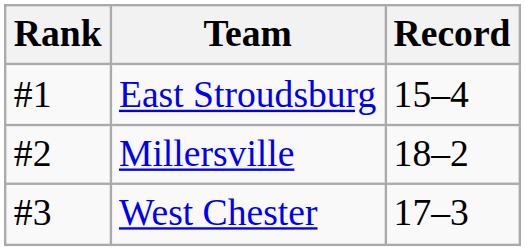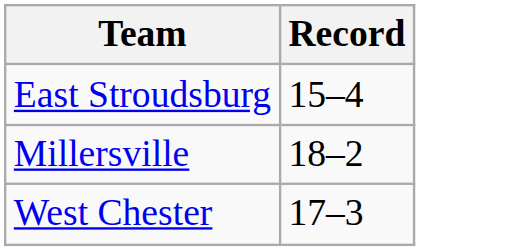 <table class="wikitable">
 <tr>
-<th>Rank</th>
 <th>Team</th>
 <th>Record</th>
 </tr>
 <tr>
-<td>#1</td>
 <td><a href='#'>East Stroudsburg</a></td>
 <td>15–4</td>
 </tr>
 <tr>
-<td>#2</td>
 <td><a href='#'>Millersville</a></td>
 <td>18–2</td>
 </tr>
 <tr>
-<td>#3</td>
 <td><a href='#'>West Chester</a></td>
 <td>17–3</td>
 </tr>
 </table>
